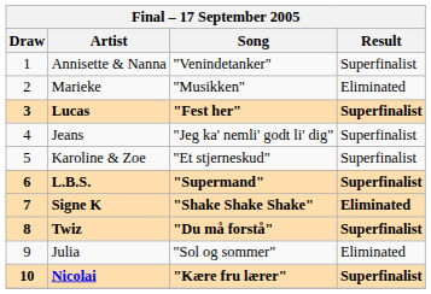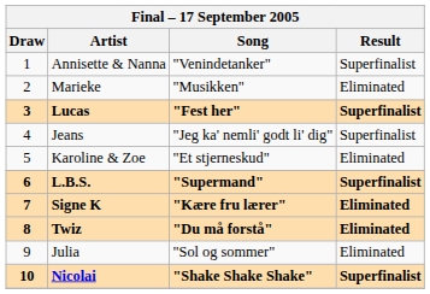 <table class="sortable wikitable" style="margin: 1em auto 1em auto;">
 <tr>
 <th colspan="4"><strong>Final – 17 September 2005</strong></th>
 </tr>
 <tr>
 <th>Draw</th>
 <th>Artist</th>
 <th>Song</th>
 <th>Result</th>
 </tr>
 <tr>
 <td align="center">1</td>
 <td>Annisette & Nanna</td>
 <td>"Venindetanker"</td>
 <td>Superfinalist</td>
 </tr>
 <tr>
 <td align="center">2</td>
 <td>Marieke</td>
 <td>"Musikken"</td>
 <td>Eliminated</td>
 </tr>
 <tr style="background: navajowhite; font-weight: bold;">
 <td align="center"><strong>3</strong></td>
 <td><strong>Lucas</strong></td>
 <td><strong>"Fest her"</strong></td>
 <td>Superfinalist</td>
 </tr>
 <tr>
 <td align="center">4</td>
 <td>Jeans</td>
 <td>"Jeg ka' nemli' godt li' dig"</td>
 <td>Superfinalist</td>
 </tr>
 <tr>
 <td align="center">5</td>
 <td>Karoline & Zoe</td>
 <td>"Et stjerneskud"</td>
-<td>Superfinalist</td>
+<td>Eliminated</td>
 </tr>
 <tr style="background: navajowhite; font-weight: bold;">
 <td align="center"><strong>6</strong></td>
 <td><strong>L.B.S.</strong></td>
 <td><strong>"Supermand"</strong></td>
 <td>Superfinalist</td>
 </tr>
 <tr style="background: navajowhite; font-weight: bold;">
 <td align="center"><strong>7</strong></td>
 <td><strong>Signe K</strong></td>
-<td><strong>"Shake Shake Shake"</strong></td>
+<td><strong>"Kære fru lærer"</strong></td>
 <td>Eliminated</td>
 </tr>
 <tr style="background: navajowhite; font-weight: bold;">
 <td align="center"><strong>8</strong></td>
 <td><strong>Twiz</strong></td>
 <td><strong>"Du må forstå"</strong></td>
-<td>Superfinalist</td>
+<td>Eliminated</td>
 </tr>
 <tr>
 <td align="center">9</td>
 <td>Julia</td>
 <td>"Sol og sommer"</td>
 <td>Eliminated</td>
 </tr>
 <tr style="background: navajowhite; font-weight: bold;">
 <td align="center"><strong>10</strong></td>
 <td><strong><a href='#'>Nicolai</a></strong></td>
-<td><strong>"Kære fru lærer"</strong></td>
+<td><strong>"Shake Shake Shake"</strong></td>
 <td>Superfinalist</td>
 </tr>
 <tr>
 </tr>
 </table>
